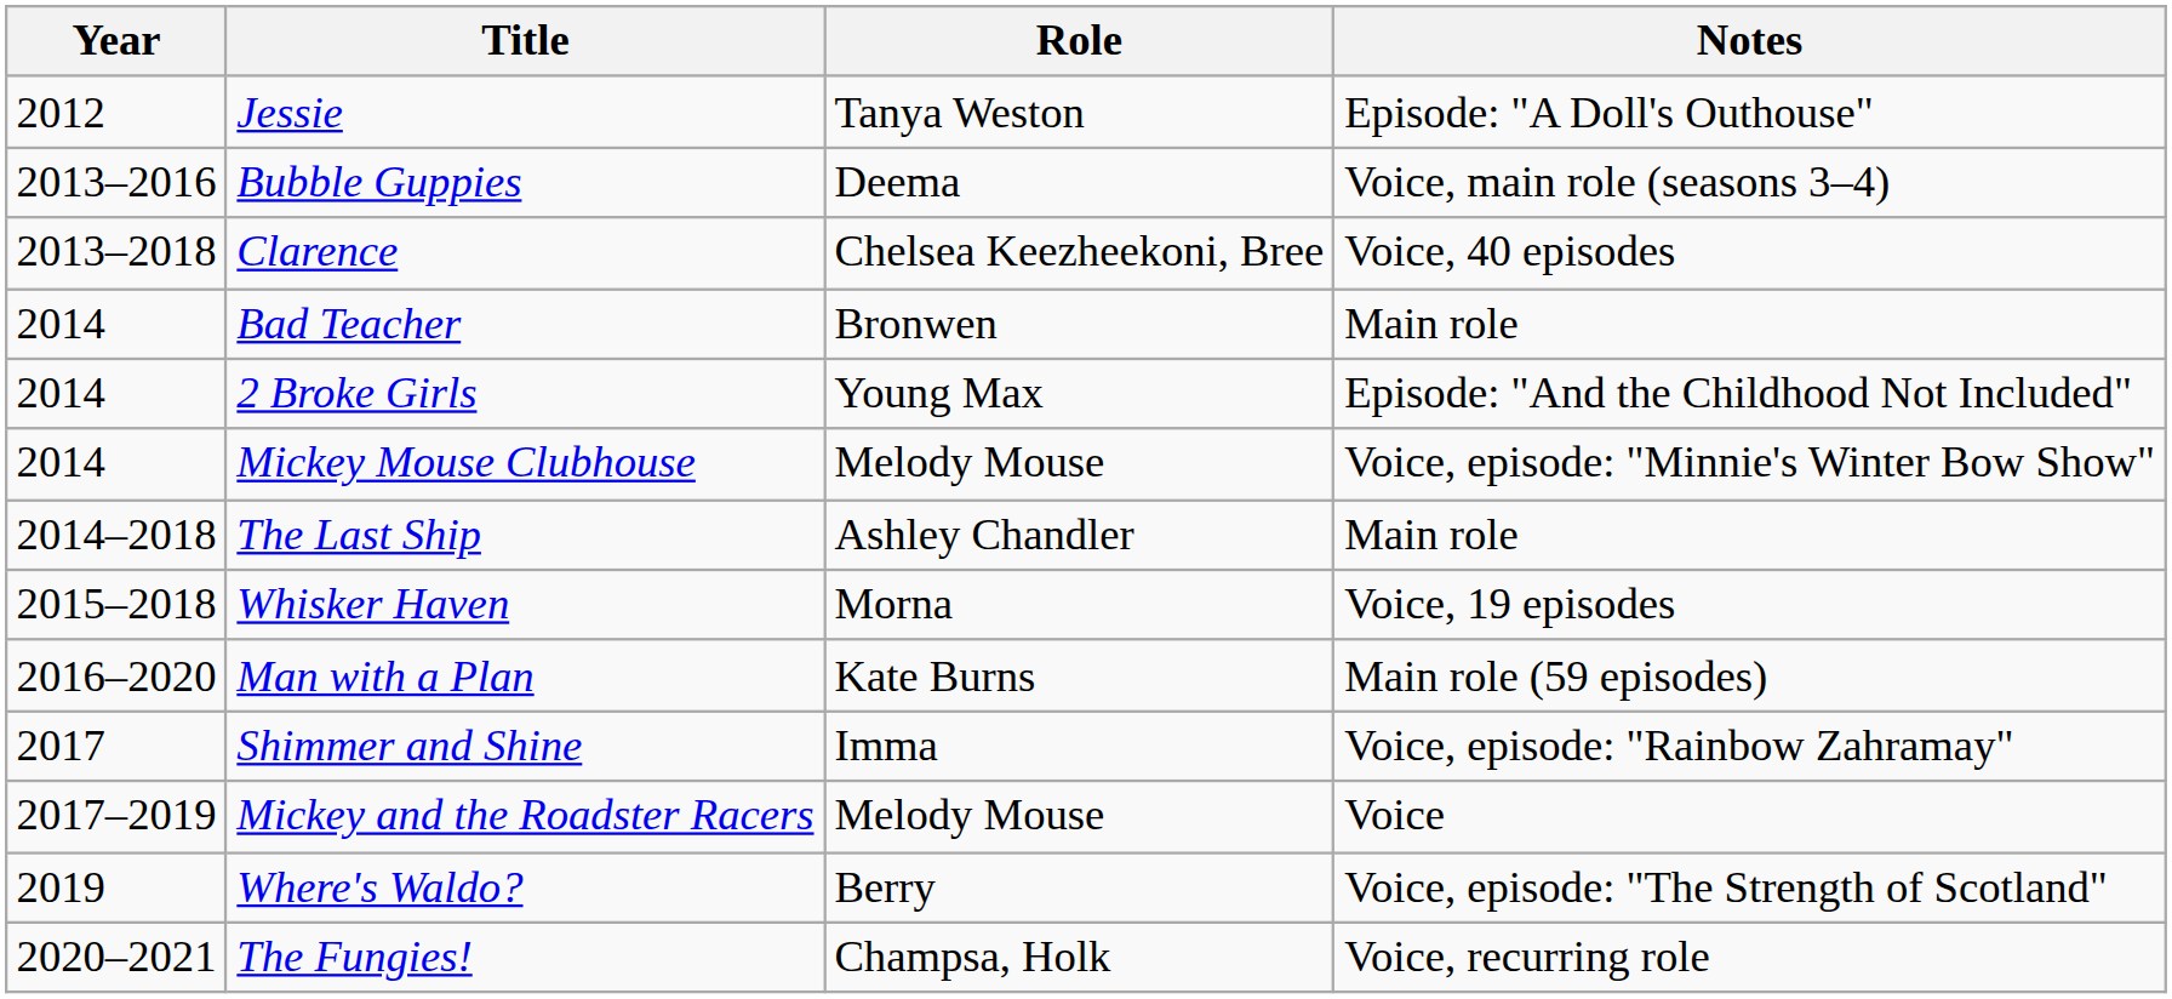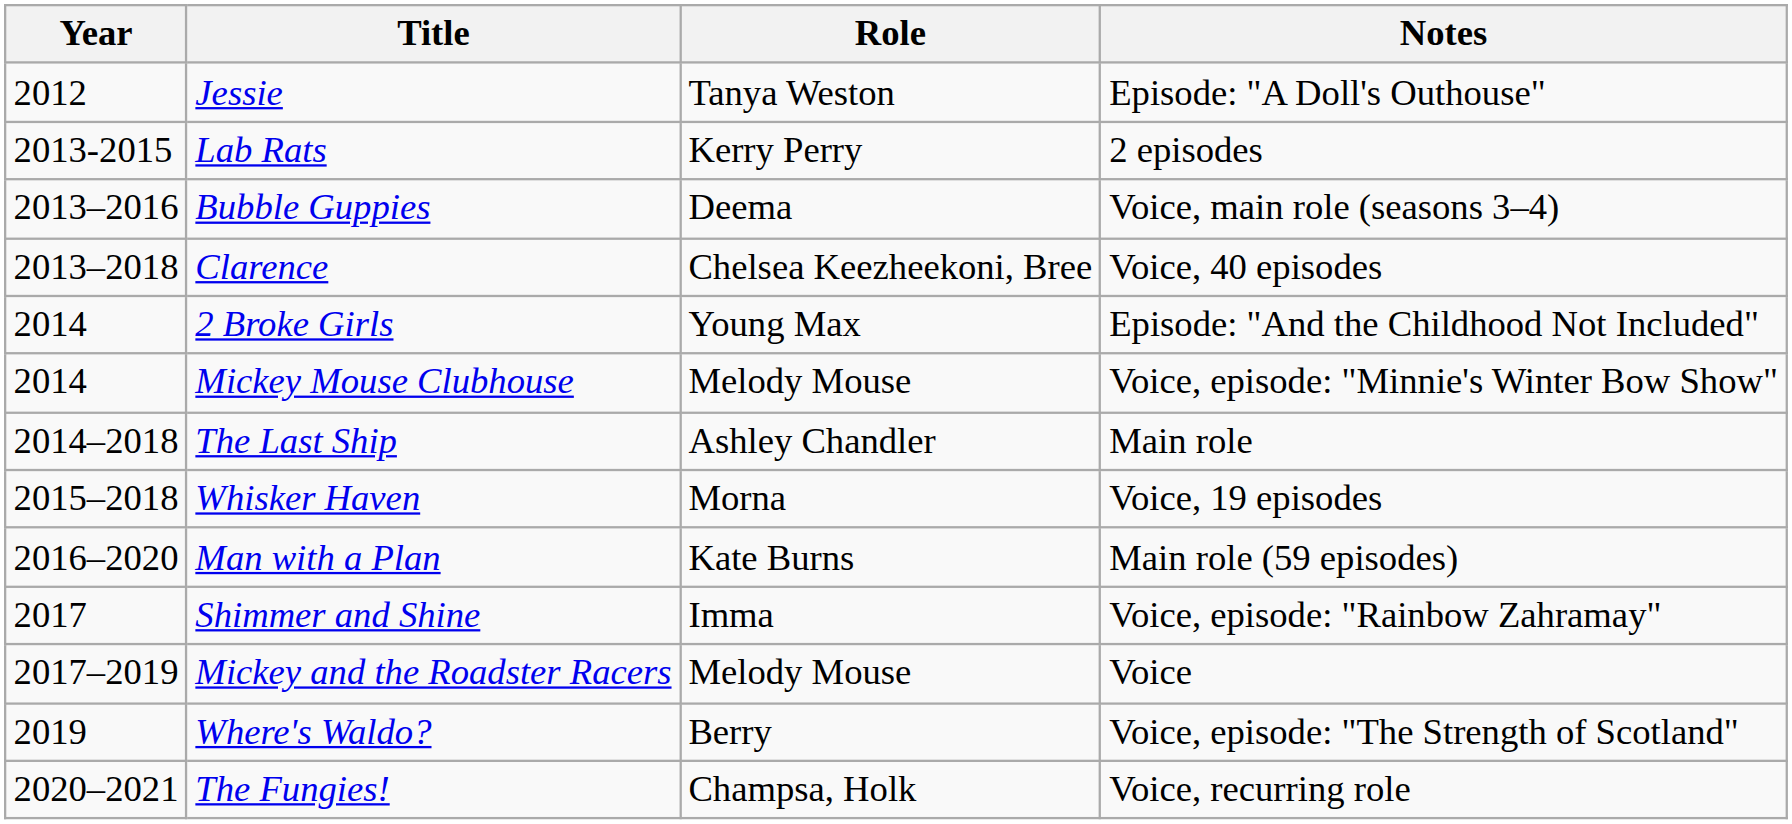 <table class="wikitable sortable">
 <tr>
 <th>Year</th>
 <th>Title</th>
 <th>Role</th>
 <th class="unsortable">Notes</th>
 </tr>
 <tr>
 <td>2012</td>
 <td><em> <a href='#'>Jessie</a></em></td>
 <td>Tanya Weston</td>
 <td>Episode: "A Doll's Outhouse"</td>
 </tr>
 <tr>
+<td>2013-2015</td>
+<td><em><a href='#'>Lab Rats</a></em></td>
+<td>Kerry Perry</td>
+<td>2 episodes</td>
+</tr>
+<tr>
 <td>2013–2016</td>
 <td><em><a href='#'>Bubble Guppies</a></em></td>
 <td>Deema</td>
 <td>Voice, main role (seasons 3–4)</td>
 </tr>
 <tr>
 <td>2013–2018</td>
 <td><em><a href='#'>Clarence</a></em></td>
 <td>Chelsea Keezheekoni, Bree</td>
 <td>Voice, 40 episodes</td>
-</tr>
-<tr>
-<td>2014</td>
-<td><em><a href='#'>Bad Teacher</a></em></td>
-<td>Bronwen</td>
-<td>Main role</td>
 </tr>
 <tr>
 <td>2014</td>
 <td><em><a href='#'>2 Broke Girls</a></em></td>
 <td>Young Max</td>
 <td>Episode: "And the Childhood Not Included"</td>
 </tr>
 <tr>
 <td>2014</td>
 <td><em><a href='#'>Mickey Mouse Clubhouse</a></em></td>
 <td>Melody Mouse</td>
 <td>Voice, episode: "Minnie's Winter Bow Show"</td>
 </tr>
 <tr>
 <td>2014–2018</td>
 <td><em><a href='#'>The Last Ship</a></em></td>
 <td>Ashley Chandler</td>
 <td>Main role</td>
 </tr>
 <tr>
 <td>2015–2018</td>
 <td><em><a href='#'>Whisker Haven</a></em></td>
 <td>Morna</td>
 <td>Voice, 19 episodes</td>
 </tr>
 <tr>
 <td>2016–2020</td>
 <td><em><a href='#'>Man with a Plan</a></em></td>
 <td>Kate Burns</td>
 <td>Main role (59 episodes)</td>
 </tr>
 <tr>
 <td>2017</td>
 <td><em><a href='#'>Shimmer and Shine</a></em></td>
 <td>Imma</td>
 <td>Voice, episode: "Rainbow Zahramay"</td>
 </tr>
 <tr>
 <td>2017–2019</td>
 <td><em><a href='#'>Mickey and the Roadster Racers</a></em></td>
 <td>Melody Mouse</td>
 <td>Voice</td>
 </tr>
 <tr>
 <td>2019</td>
 <td><em><a href='#'>Where's Waldo?</a></em></td>
 <td>Berry</td>
 <td>Voice, episode: "The Strength of Scotland"</td>
 </tr>
 <tr>
 <td>2020–2021</td>
 <td><em><a href='#'>The Fungies!</a></em></td>
 <td>Champsa, Holk</td>
 <td>Voice, recurring role</td>
 </tr>
 </table>
